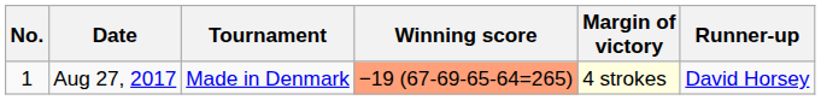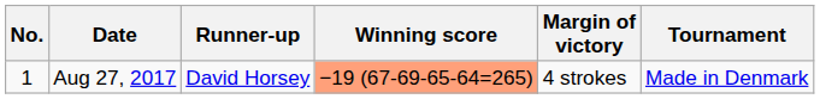 <table class="wikitable" style="font-size:95%;">
 <tr>
 <th>No.</th>
 <th>Date</th>
-<th>Tournament</th>
+<th>Runner-up</th>
 <th>Winning score</th>
 <th>Margin of<br>victory</th>
-<th>Runner-up</th>
+<th>Tournament</th>
 </tr>
 <tr>
 <td align=center>1</td>
 <td>Aug 27, <a href='#'>2017</a></td>
+<td> <a href='#'>David Horsey</a></td>
+<td style="background: lightsalmon;">−19 (67-69-65-64=265)</td>
+<td>4 strokes</td>
 <td><a href='#'>Made in Denmark</a></td>
-<td style="background: lightsalmon;">−19 (67-69-65-64=265)</td>
-<td style="background: lightyellow;">4 strokes</td>
-<td> <a href='#'>David Horsey</a></td>
 </tr>
 </table>
